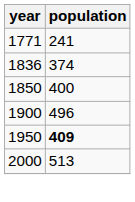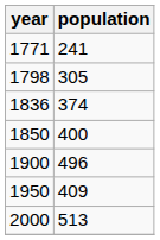 <table class="wikitable">
 <tr>
 <th>year</th>
 <th>population</th>
 </tr>
 <tr>
 <td>1771</td>
 <td>241</td>
+</tr>
+<tr>
+<td>1798</td>
+<td>305</td>
 </tr>
 <tr>
 <td>1836</td>
 <td>374</td>
 </tr>
 <tr>
 <td>1850</td>
 <td>400</td>
 </tr>
 <tr>
 <td>1900</td>
 <td>496</td>
 </tr>
 <tr>
 <td>1950</td>
-<td><strong>409</strong></td>
+<td>409</td>
 </tr>
 <tr>
 <td>2000</td>
 <td>513</td>
 </tr>
 <tr>
 </tr>
 </table>
